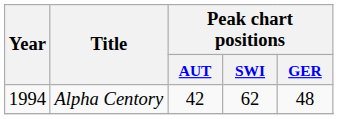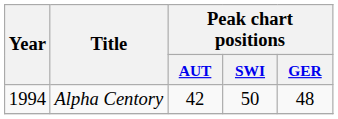 <table class="wikitable">
 <tr>
 <th rowspan="2">Year</th>
 <th rowspan="2">Title</th>
 <th colspan="3">Peak chart positions<br></th>
 </tr>
 <tr>
 <th width="40"><small><a href='#'>AUT</a></small></th>
 <th width="40"><small><a href='#'>SWI</a></small></th>
 <th width="40"><small><a href='#'>GER</a></small></th>
 </tr>
 <tr>
 <td>1994</td>
 <td><em>Alpha Centory</em></td>
 <td align="center">42</td>
-<td align="center">62</td>
+<td align="center">50</td>
 <td align="center">48</td>
 </tr>
 <tr>
 </tr>
 </table>
